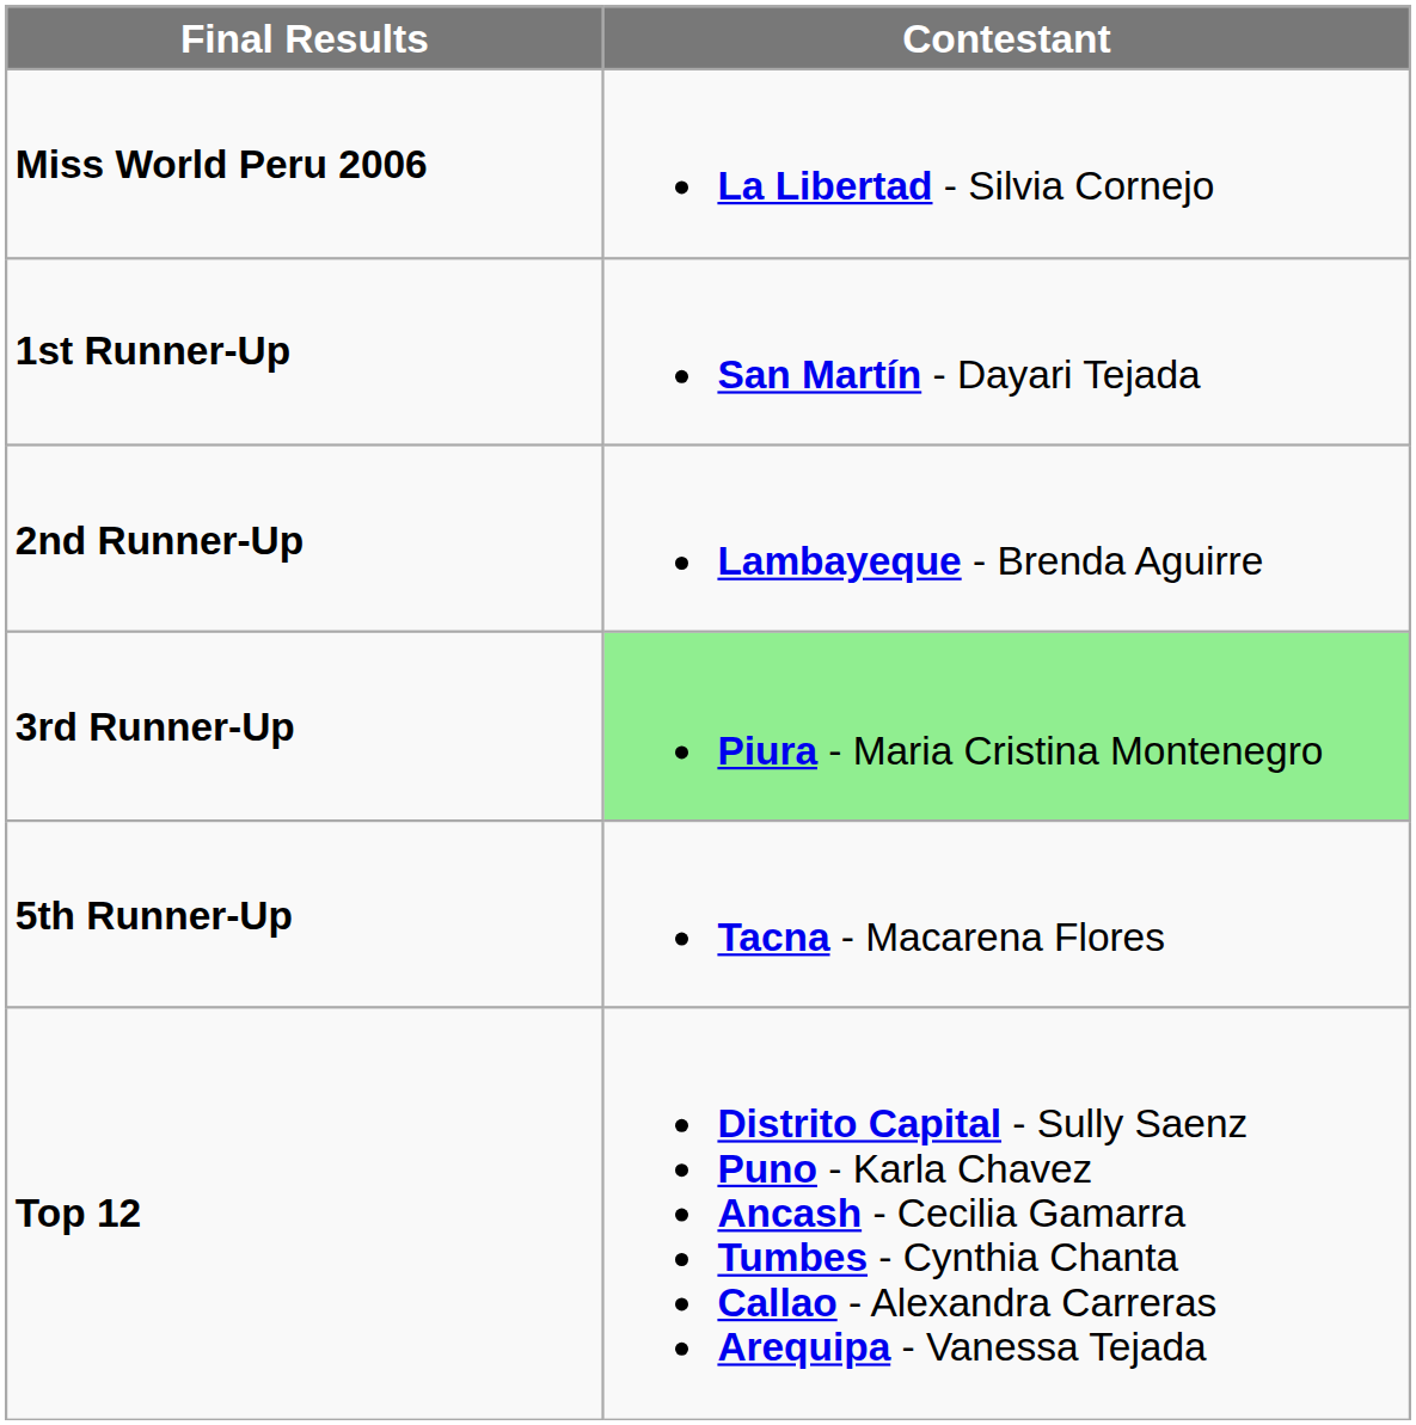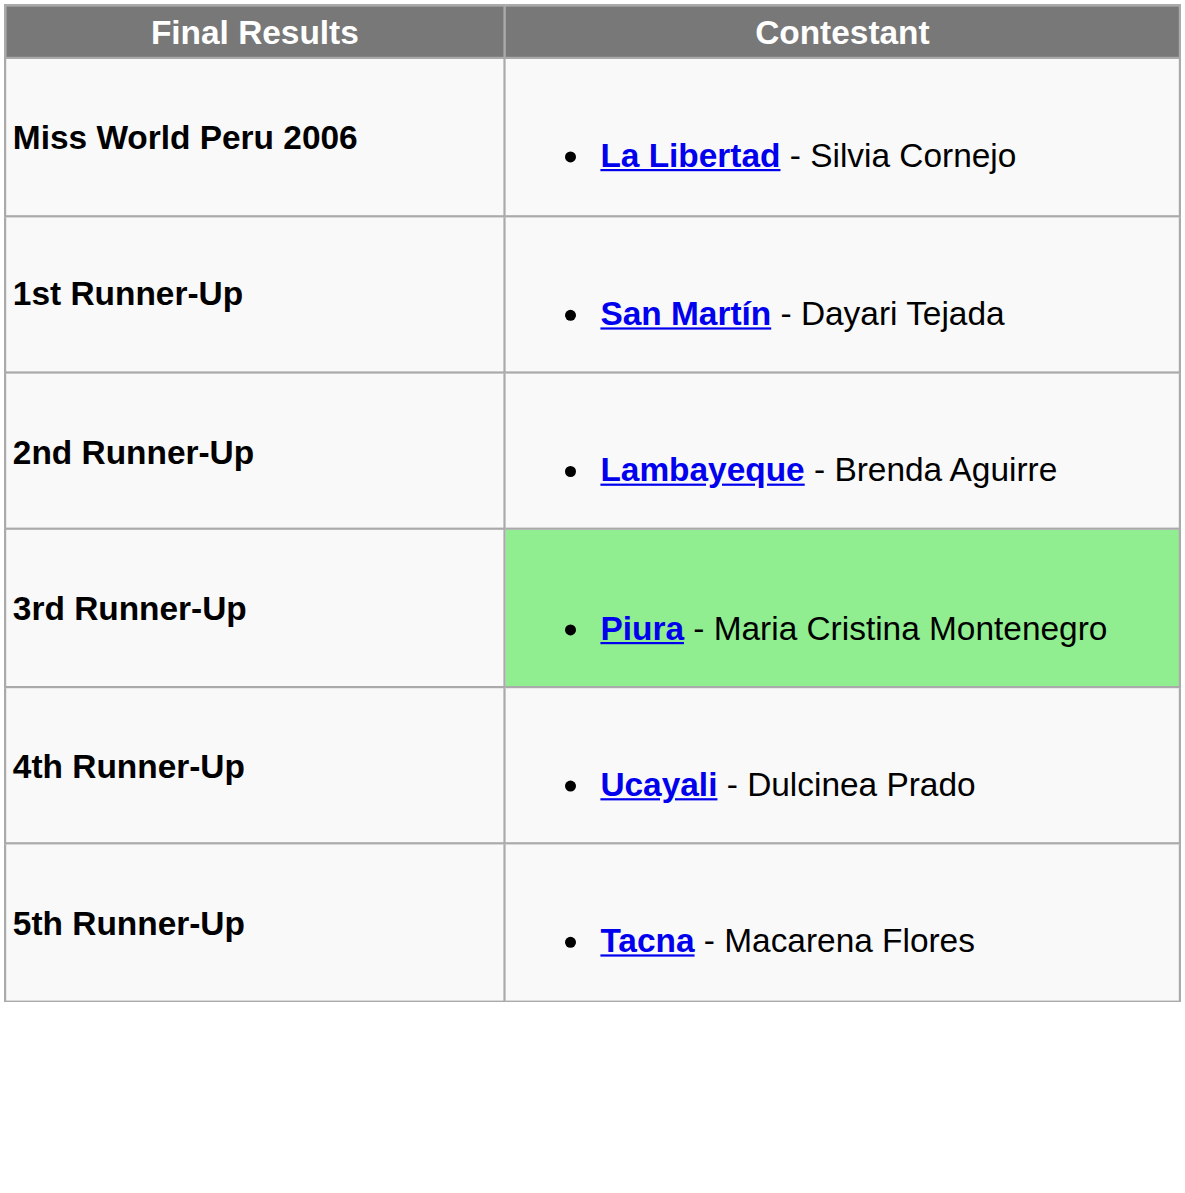 <table class="wikitable sortable" style="font-size: 95%;">
 <tr>
 <th width="220" style="background-color:#787878;color:#FFFFFF;">Final Results</th>
 <th width="300" style="background-color:#787878;color:#FFFFFF;">Contestant</th>
 </tr>
 <tr>
 <td><strong>Miss World Peru 2006</strong></td>
 <td><br><ul><li> <strong><a href='#'>La Libertad</a></strong> - Silvia Cornejo</li></ul></td>
 </tr>
 <tr>
 <td><strong>1st Runner-Up</strong></td>
 <td><br><ul><li> <strong><a href='#'>San Martín</a></strong> - Dayari Tejada</li></ul></td>
 </tr>
 <tr>
 <td><strong>2nd Runner-Up</strong></td>
 <td><br><ul><li> <strong><a href='#'>Lambayeque</a></strong> - Brenda Aguirre</li></ul></td>
 </tr>
 <tr>
 <td><strong>3rd Runner-Up</strong></td>
 <td style="background: lightgreen;"><br><ul><li> <strong><a href='#'>Piura</a></strong> -  Maria Cristina Montenegro</li></ul></td>
 </tr>
 <tr>
+<td><strong>4th Runner-Up</strong></td>
+<td><br><ul><li> <strong><a href='#'>Ucayali</a></strong> - Dulcinea Prado</li></ul></td>
+</tr>
+<tr>
 <td><strong>5th Runner-Up</strong></td>
 <td><br><ul><li> <strong><a href='#'>Tacna</a></strong> - Macarena Flores</li></ul></td>
 </tr>
-<tr>
-<td><strong>Top 12</strong></td>
-<td><br><ul><li> <strong><a href='#'>Distrito Capital</a></strong> - Sully Saenz</li><li> <strong><a href='#'>Puno</a></strong> - Karla Chavez</li><li> <strong><a href='#'>Ancash</a></strong> - Cecilia Gamarra</li><li> <strong><a href='#'>Tumbes</a></strong> - Cynthia Chanta</li><li> <strong><a href='#'>Callao</a></strong> - Alexandra Carreras</li><li> <strong><a href='#'>Arequipa</a></strong> - Vanessa Tejada</li></ul></td>
-</tr>
 </table>
